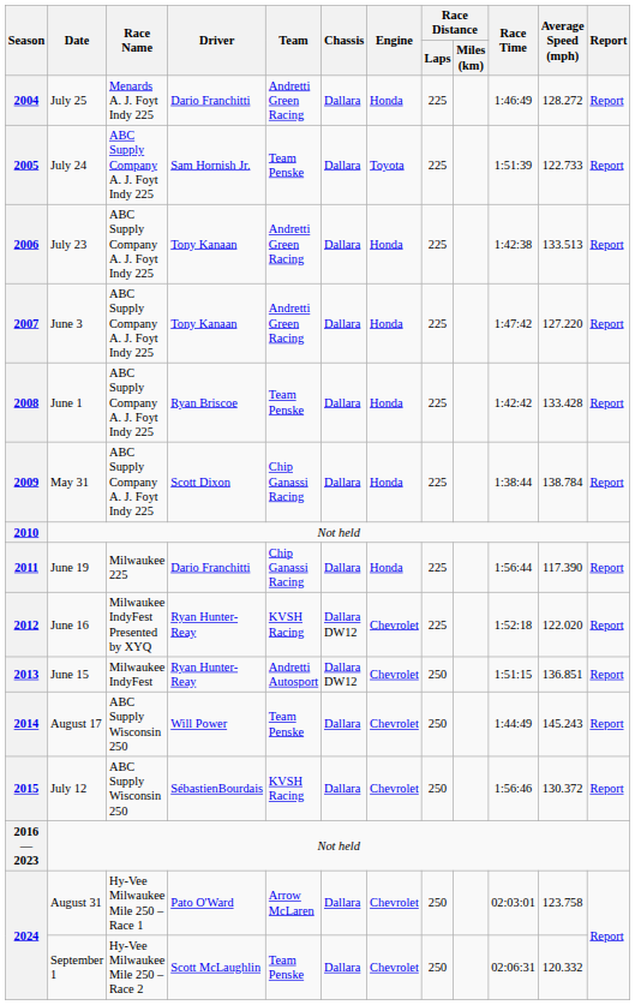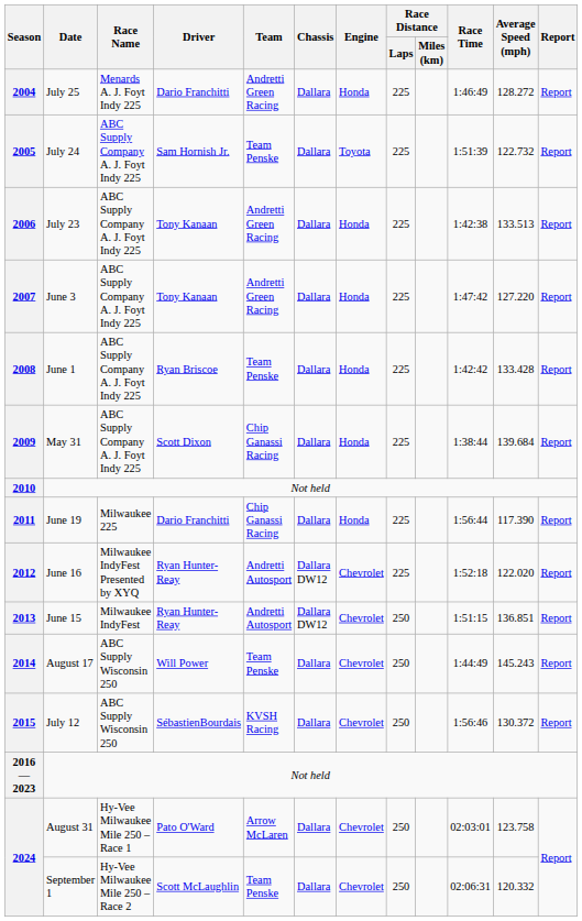 <table class="wikitable" style="font-size: 95%;">
 <tr>
 <th rowspan="2">Season</th>
 <th rowspan="2">Date</th>
 <th rowspan="2">Race Name</th>
 <th rowspan="2">Driver</th>
 <th rowspan="2">Team</th>
 <th rowspan="2">Chassis</th>
 <th rowspan="2">Engine</th>
 <th colspan="2">Race Distance</th>
 <th rowspan="2">Race Time</th>
 <th rowspan="2">Average Speed<br>(mph)</th>
 <th rowspan="2">Report</th>
 </tr>
 <tr>
 <th>Laps</th>
 <th>Miles (km)</th>
 </tr>
 <tr>
 <th><a href='#'>2004</a></th>
 <td>July 25</td>
 <td><a href='#'>Menards</a> A. J. Foyt Indy 225</td>
 <td> <a href='#'>Dario Franchitti</a></td>
 <td><a href='#'>Andretti Green Racing</a></td>
 <td><a href='#'>Dallara</a></td>
 <td><a href='#'>Honda</a></td>
 <td align="center">225</td>
 <td align="center"></td>
 <td align="center">1:46:49</td>
 <td align="center">128.272</td>
 <td><a href='#'>Report</a></td>
 </tr>
 <tr>
 <th><a href='#'>2005</a></th>
 <td>July 24</td>
 <td><a href='#'>ABC Supply Company</a> A. J. Foyt Indy 225</td>
 <td> <a href='#'>Sam Hornish Jr.</a></td>
 <td><a href='#'>Team Penske</a></td>
 <td><a href='#'>Dallara</a></td>
 <td><a href='#'>Toyota</a></td>
 <td align="center">225</td>
 <td align="center"></td>
 <td align="center">1:51:39</td>
-<td align="center">122.733</td>
+<td align="center">122.732</td>
 <td><a href='#'>Report</a></td>
 </tr>
 <tr>
 <th><a href='#'>2006</a></th>
 <td>July 23</td>
 <td>ABC Supply Company A. J. Foyt Indy 225</td>
 <td> <a href='#'>Tony Kanaan</a></td>
 <td><a href='#'>Andretti Green Racing</a></td>
 <td><a href='#'>Dallara</a></td>
 <td><a href='#'>Honda</a></td>
 <td align="center">225</td>
 <td align="center"></td>
 <td align="center">1:42:38</td>
 <td align="center">133.513</td>
 <td><a href='#'>Report</a></td>
 </tr>
 <tr>
 <th><a href='#'>2007</a></th>
 <td>June 3</td>
 <td>ABC Supply Company A. J. Foyt Indy 225</td>
 <td> <a href='#'>Tony Kanaan</a></td>
 <td><a href='#'>Andretti Green Racing</a></td>
 <td><a href='#'>Dallara</a></td>
 <td><a href='#'>Honda</a></td>
 <td align="center">225</td>
 <td align="center"></td>
 <td align="center">1:47:42</td>
 <td align="center">127.220</td>
 <td><a href='#'>Report</a></td>
 </tr>
 <tr>
 <th><a href='#'>2008</a></th>
 <td>June 1</td>
 <td>ABC Supply Company A. J. Foyt Indy 225</td>
 <td> <a href='#'>Ryan Briscoe</a></td>
 <td><a href='#'>Team Penske</a></td>
 <td><a href='#'>Dallara</a></td>
 <td><a href='#'>Honda</a></td>
 <td align="center">225</td>
 <td align="center"></td>
 <td align="center">1:42:42</td>
 <td align="center">133.428</td>
 <td><a href='#'>Report</a></td>
 </tr>
 <tr>
 <th><a href='#'>2009</a></th>
 <td>May 31</td>
 <td>ABC Supply Company A. J. Foyt Indy 225</td>
 <td> <a href='#'>Scott Dixon</a></td>
 <td><a href='#'>Chip Ganassi Racing</a></td>
 <td><a href='#'>Dallara</a></td>
 <td><a href='#'>Honda</a></td>
 <td align="center">225</td>
 <td align="center"></td>
 <td align="center">1:38:44</td>
-<td align="center">138.784</td>
+<td align="center">139.684</td>
 <td><a href='#'>Report</a></td>
 </tr>
 <tr>
 <th><a href='#'>2010</a></th>
 <td colspan=12 align=center><em>Not held</em></td>
 </tr>
 <tr>
 <th><a href='#'>2011</a></th>
 <td>June 19</td>
 <td>Milwaukee 225</td>
 <td> <a href='#'>Dario Franchitti</a></td>
 <td><a href='#'>Chip Ganassi Racing</a></td>
 <td><a href='#'>Dallara</a></td>
 <td><a href='#'>Honda</a></td>
 <td align="center">225</td>
 <td align="center"></td>
 <td align="center">1:56:44</td>
 <td align="center">117.390</td>
 <td><a href='#'>Report</a></td>
 </tr>
 <tr>
 <th><a href='#'>2012</a></th>
 <td>June 16</td>
 <td>Milwaukee IndyFest Presented by XYQ</td>
 <td> <a href='#'>Ryan Hunter-Reay</a></td>
-<td><a href='#'>KVSH Racing</a></td>
+<td><a href='#'>Andretti Autosport</a></td>
 <td><a href='#'>Dallara</a> DW12</td>
 <td><a href='#'>Chevrolet</a></td>
 <td align="center">225</td>
 <td align="center"></td>
 <td align="center">1:52:18</td>
 <td align="center">122.020</td>
 <td><a href='#'>Report</a></td>
 </tr>
 <tr>
 <th><a href='#'>2013</a></th>
 <td>June 15</td>
 <td>Milwaukee IndyFest</td>
 <td> <a href='#'>Ryan Hunter-Reay</a></td>
 <td><a href='#'>Andretti Autosport</a></td>
 <td><a href='#'>Dallara</a> DW12</td>
 <td><a href='#'>Chevrolet</a></td>
 <td align="center">250</td>
 <td align="center"></td>
 <td align="center">1:51:15</td>
 <td align="center">136.851</td>
 <td><a href='#'>Report</a></td>
 </tr>
 <tr>
 <th><a href='#'>2014</a></th>
 <td>August 17</td>
 <td>ABC Supply Wisconsin 250</td>
 <td> <a href='#'>Will Power</a></td>
 <td><a href='#'>Team Penske</a></td>
 <td><a href='#'>Dallara</a></td>
 <td><a href='#'>Chevrolet</a></td>
 <td align="center">250</td>
 <td align="center"></td>
 <td align="center">1:44:49</td>
 <td align="center">145.243</td>
 <td><a href='#'>Report</a></td>
 </tr>
 <tr>
 <th><a href='#'>2015</a></th>
 <td>July 12</td>
 <td>ABC Supply Wisconsin 250</td>
 <td> <a href='#'>SébastienBourdais</a></td>
 <td><a href='#'>KVSH Racing</a></td>
 <td><a href='#'>Dallara</a></td>
 <td><a href='#'>Chevrolet</a></td>
 <td align="center">250</td>
 <td align="center"></td>
 <td align="center">1:56:46</td>
 <td align="center">130.372</td>
 <td><a href='#'>Report</a></td>
 </tr>
 <tr>
 <th>2016 — 2023</th>
 <td colspan=11 align=center><em>Not held</em></td>
 </tr>
 <tr>
 <th rowspan=2><a href='#'>2024</a></th>
 <td>August 31</td>
 <td>Hy-Vee Milwaukee Mile 250 – Race 1</td>
 <td> <a href='#'>Pato O'Ward</a></td>
 <td><a href='#'>Arrow McLaren</a></td>
 <td><a href='#'>Dallara</a></td>
 <td><a href='#'>Chevrolet</a></td>
 <td align="center">250</td>
 <td align="center"></td>
 <td align="center">02:03:01</td>
 <td align="center">123.758</td>
 <td rowspan="2"><a href='#'>Report</a></td>
 </tr>
 <tr>
 <td>September 1</td>
 <td>Hy-Vee Milwaukee Mile 250 – Race 2</td>
 <td> <a href='#'>Scott McLaughlin</a></td>
 <td><a href='#'>Team Penske</a></td>
 <td><a href='#'>Dallara</a></td>
 <td><a href='#'>Chevrolet</a></td>
 <td align="center">250</td>
 <td align="center"></td>
 <td align="center">02:06:31</td>
 <td align="center">120.332</td>
 </tr>
 </table>
